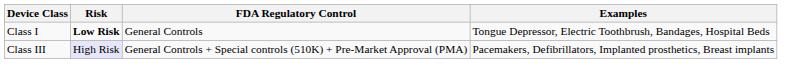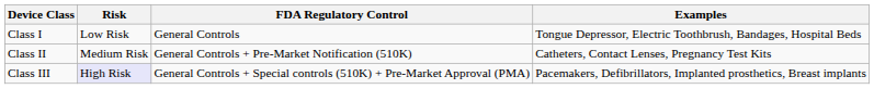 <table class="wikitable">
 <tr style="font-weight:bold; text-align:center; vertical-align:bottom;">
 <th>Device   Class</th>
 <th>Risk</th>
 <th>FDA Regulatory Control</th>
 <th>Examples</th>
 </tr>
 <tr>
 <td style="vertical-align:bottom;">Class I</td>
-<td style="vertical-align:bottom;"><strong>Low Risk</strong></td>
+<td style="vertical-align:bottom;">Low Risk</td>
 <td style="vertical-align:bottom;">General Controls</td>
 <td>Tongue Depressor, Electric Toothbrush, Bandages, Hospital Beds</td>
+</tr>
+<tr style="vertical-align:bottom;">
+<td>Class II</td>
+<td>Medium Risk</td>
+<td>General Controls + Pre-Market Notification (510K)</td>
+<td>Catheters, Contact Lenses, Pregnancy Test Kits</td>
 </tr>
 <tr style="vertical-align:bottom;">
 <td>Class III</td>
 <td style="background: lavender;">High Risk</td>
 <td>General Controls + Special controls (510K) + Pre-Market Approval (PMA)</td>
 <td>Pacemakers, Defibrillators, Implanted prosthetics, Breast implants</td>
 </tr>
 </table>
